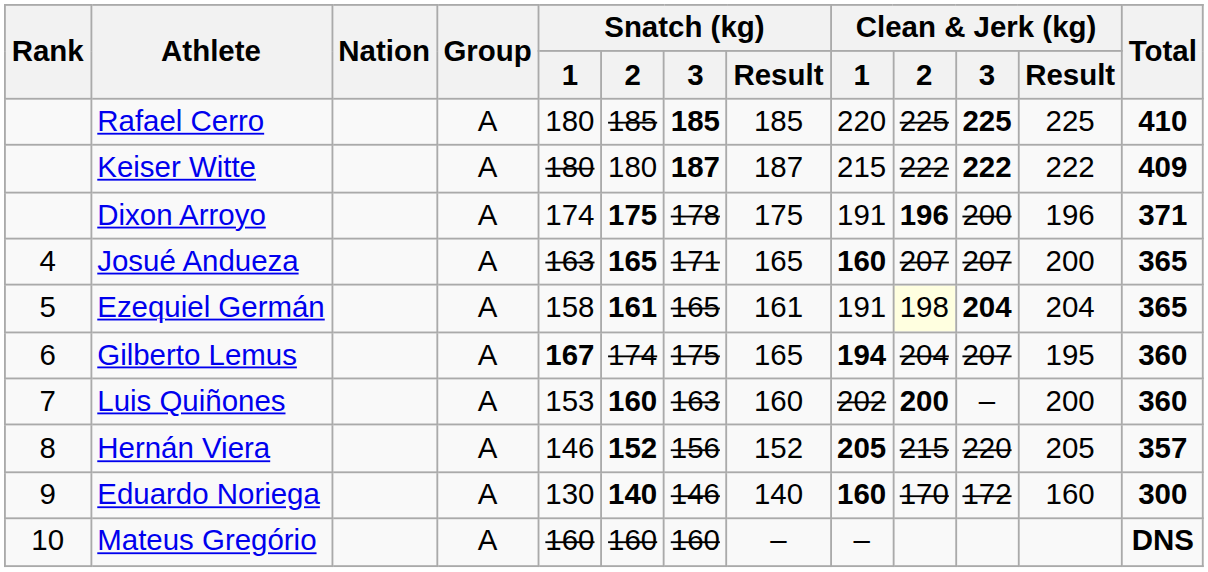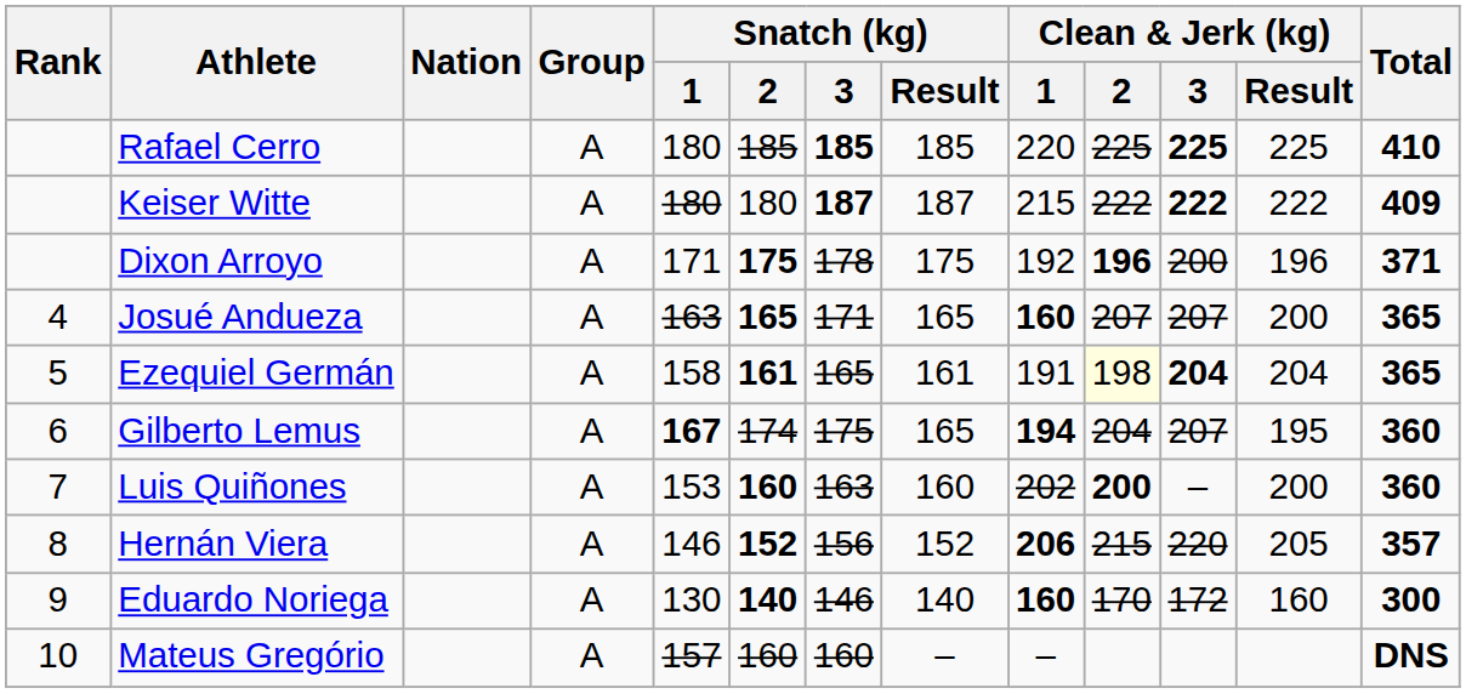 <table class="wikitable sortable" style="text-align:center;">
 <tr>
 <th rowspan=2>Rank</th>
 <th rowspan=2>Athlete</th>
 <th rowspan=2>Nation</th>
 <th rowspan=2>Group</th>
 <th colspan=4>Snatch (kg)</th>
 <th colspan=4>Clean & Jerk (kg)</th>
 <th rowspan=2>Total</th>
 </tr>
 <tr>
 <th>1</th>
 <th>2</th>
 <th>3</th>
 <th>Result</th>
 <th>1</th>
 <th>2</th>
 <th>3</th>
 <th>Result</th>
 </tr>
 <tr>
 <td></td>
 <td align=left><a href='#'>Rafael Cerro</a></td>
 <td align=left></td>
 <td>A</td>
 <td>180</td>
 <td><s>185</s></td>
 <td><strong>185</strong></td>
 <td>185</td>
 <td>220</td>
 <td><s>225</s></td>
 <td><strong>225</strong></td>
 <td>225</td>
 <td><strong>410</strong></td>
 </tr>
 <tr>
 <td></td>
 <td align=left><a href='#'>Keiser Witte</a></td>
 <td align=left></td>
 <td>A</td>
 <td><s>180</s></td>
 <td>180</td>
 <td><strong>187</strong></td>
 <td>187</td>
 <td>215</td>
 <td><s>222</s></td>
 <td><strong>222</strong></td>
 <td>222</td>
 <td><strong>409</strong></td>
 </tr>
 <tr>
 <td></td>
 <td align=left><a href='#'>Dixon Arroyo</a></td>
 <td align=left></td>
 <td>A</td>
-<td>174</td>
+<td>171</td>
 <td><strong>175</strong></td>
 <td><s>178</s></td>
 <td>175</td>
-<td>191</td>
+<td>192</td>
 <td><strong>196</strong></td>
 <td><s>200</s></td>
 <td>196</td>
 <td><strong>371</strong></td>
 </tr>
 <tr>
 <td>4</td>
 <td align=left><a href='#'>Josué Andueza</a></td>
 <td align=left></td>
 <td>A</td>
 <td><s>163</s></td>
 <td><strong>165</strong></td>
 <td><s>171</s></td>
 <td>165</td>
 <td><strong>160</strong></td>
 <td><s>207</s></td>
 <td><s>207</s></td>
 <td>200</td>
 <td><strong>365</strong></td>
 </tr>
 <tr>
 <td>5</td>
 <td align=left><a href='#'>Ezequiel Germán</a></td>
 <td align=left></td>
 <td>A</td>
 <td>158</td>
 <td><strong>161</strong></td>
 <td><s>165</s></td>
 <td>161</td>
 <td>191</td>
 <td style="background: lightyellow;">198</td>
 <td><strong>204</strong></td>
 <td>204</td>
 <td><strong>365</strong></td>
 </tr>
 <tr>
 <td>6</td>
 <td align=left><a href='#'>Gilberto Lemus</a></td>
 <td align=left></td>
 <td>A</td>
 <td><strong>167</strong></td>
 <td><s>174</s></td>
 <td><s>175</s></td>
 <td>165</td>
 <td><strong>194</strong></td>
 <td><s>204</s></td>
 <td><s>207</s></td>
 <td>195</td>
 <td><strong>360</strong></td>
 </tr>
 <tr>
 <td>7</td>
 <td align=left><a href='#'>Luis Quiñones</a></td>
 <td align=left></td>
 <td>A</td>
 <td>153</td>
 <td><strong>160</strong></td>
 <td><s>163</s></td>
 <td>160</td>
 <td><s>202</s></td>
 <td><strong>200</strong></td>
 <td>–</td>
 <td>200</td>
 <td><strong>360</strong></td>
 </tr>
 <tr>
 <td>8</td>
 <td align=left><a href='#'>Hernán Viera</a></td>
 <td align=left></td>
 <td>A</td>
 <td>146</td>
 <td><strong>152</strong></td>
 <td><s>156</s></td>
 <td>152</td>
-<td><strong>205</strong></td>
+<td><strong>206</strong></td>
 <td><s>215</s></td>
 <td><s>220</s></td>
 <td>205</td>
 <td><strong>357</strong></td>
 </tr>
 <tr>
 <td>9</td>
 <td align=left><a href='#'>Eduardo Noriega</a></td>
 <td align=left></td>
 <td>A</td>
 <td>130</td>
 <td><strong>140</strong></td>
 <td><s>146</s></td>
 <td>140</td>
 <td><strong>160</strong></td>
 <td><s>170</s></td>
 <td><s>172</s></td>
 <td>160</td>
 <td><strong>300</strong></td>
 </tr>
 <tr>
 <td>10</td>
 <td align=left><a href='#'>Mateus Gregório</a></td>
 <td align=left></td>
 <td>A</td>
-<td><s>160</s></td>
+<td><s>157</s></td>
 <td><s>160</s></td>
 <td><s>160</s></td>
 <td>–</td>
 <td>–</td>
 <td></td>
 <td></td>
 <td></td>
 <td><strong>DNS</strong></td>
 </tr>
 </table>
